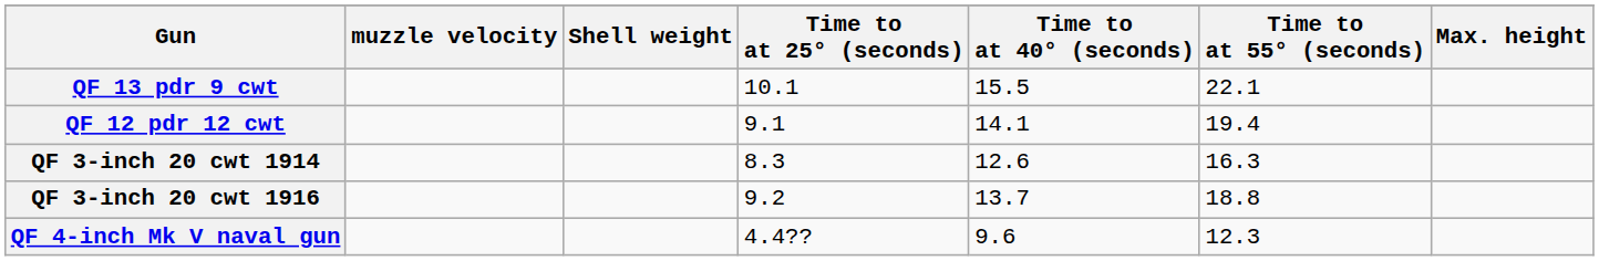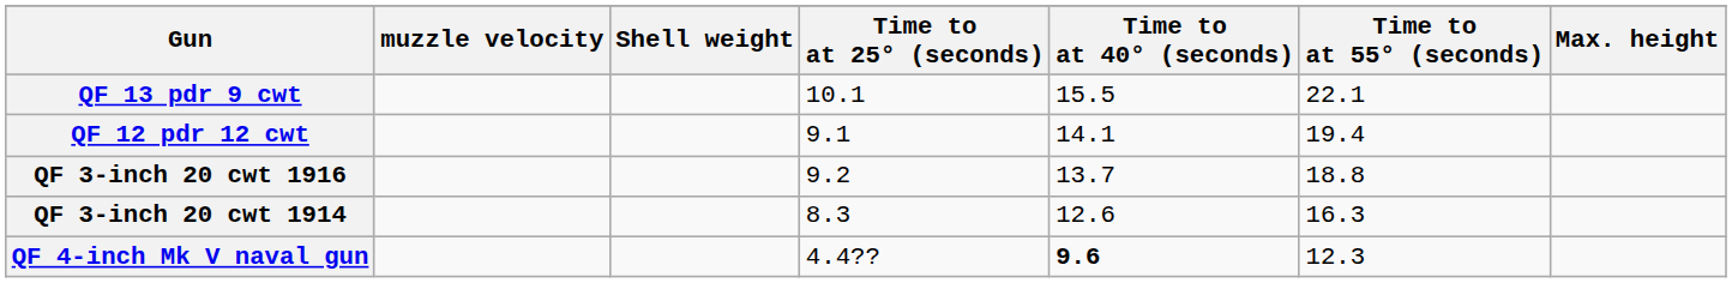 <table class="wikitable">
 <tr>
 </tr>
 <tr>
 <th>Gun</th>
 <th>muzzle velocity</th>
 <th>Shell weight</th>
 <th>Time to <br>at 25° (seconds)</th>
 <th>Time to <br>at 40° (seconds)</th>
 <th>Time to <br>at 55° (seconds)</th>
 <th>Max. height</th>
 </tr>
 <tr>
 <th><a href='#'>QF 13 pdr 9 cwt</a></th>
 <td></td>
 <td></td>
 <td>10.1</td>
 <td>15.5</td>
 <td>22.1</td>
 <td></td>
 </tr>
 <tr>
 <th><a href='#'>QF 12 pdr 12 cwt</a></th>
 <td></td>
 <td></td>
 <td>9.1</td>
 <td>14.1</td>
 <td>19.4</td>
 <td></td>
 </tr>
 <tr>
+<th>QF 3-inch 20 cwt 1916</th>
+<td></td>
+<td></td>
+<td>9.2</td>
+<td>13.7</td>
+<td>18.8</td>
+<td></td>
+</tr>
+<tr>
 <th>QF 3-inch 20 cwt 1914</th>
 <td></td>
 <td></td>
 <td>8.3</td>
 <td>12.6</td>
 <td>16.3</td>
 <td></td>
 </tr>
 <tr>
-<th>QF 3-inch 20 cwt 1916</th>
-<td></td>
-<td></td>
-<td>9.2</td>
-<td>13.7</td>
-<td>18.8</td>
-<td></td>
-</tr>
-<tr>
 <th><a href='#'>QF 4-inch Mk V naval gun</a></th>
 <td></td>
 <td></td>
 <td>4.4??</td>
-<td>9.6</td>
+<td><strong>9.6</strong></td>
 <td>12.3</td>
 <td></td>
 </tr>
 </table>
